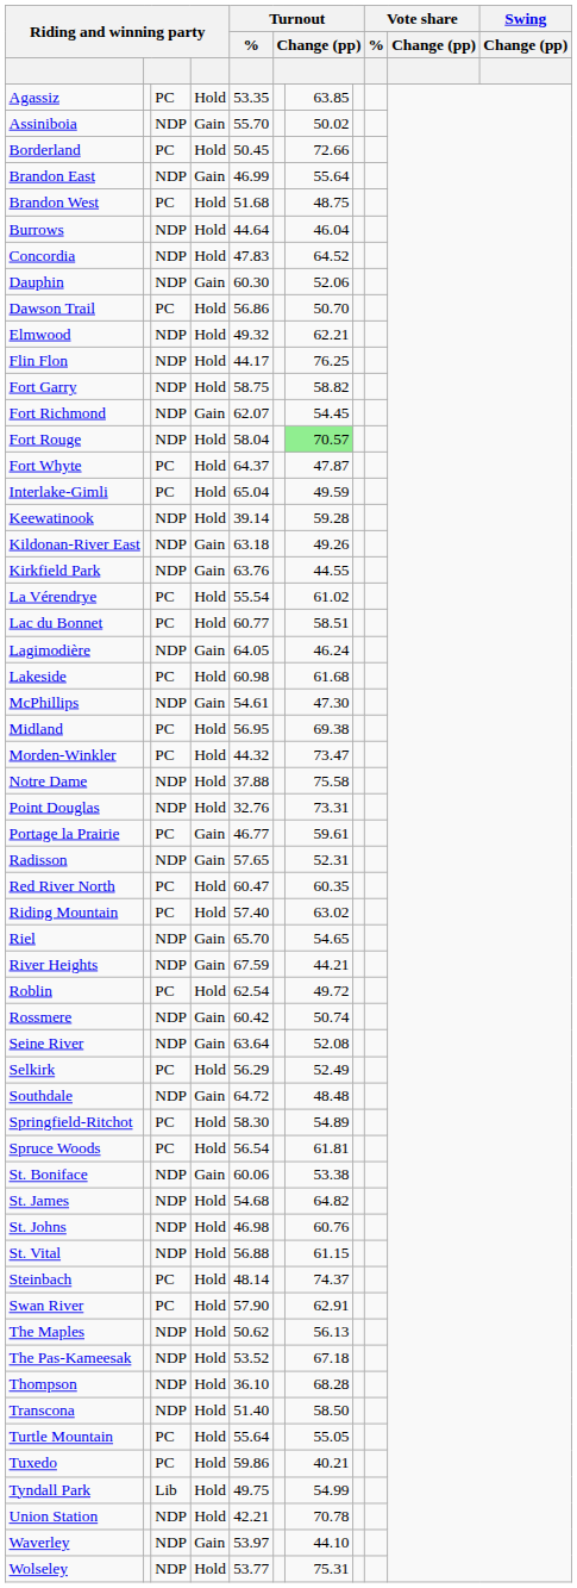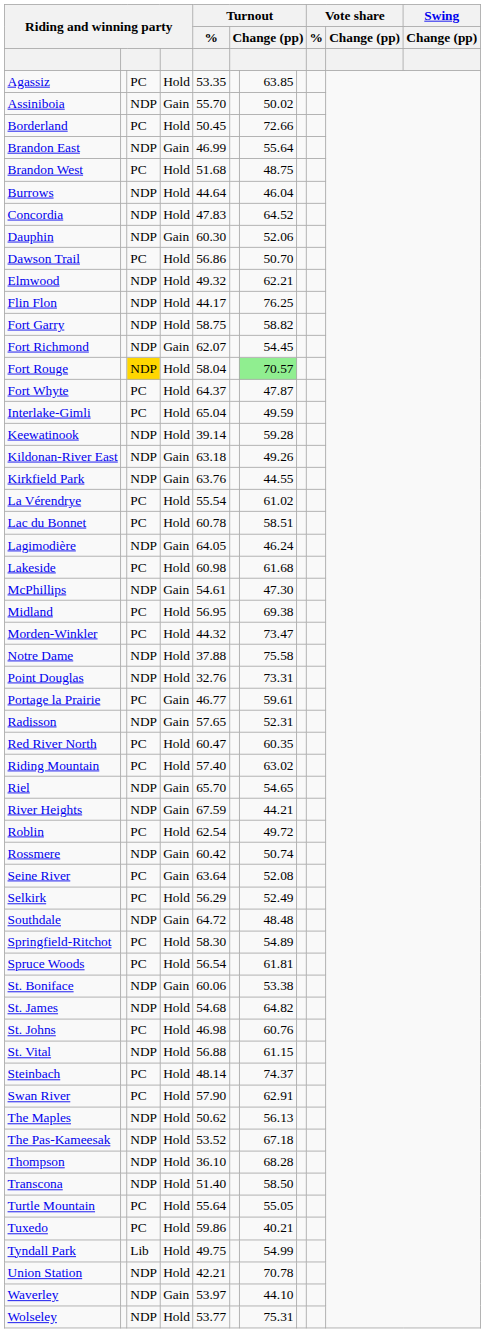 <table class="wikitable sortable" style="text-align:right; font-size:95%">
 <tr>
 <th rowspan="2" colspan="4">Riding and winning party</th>
 <th colspan="4">Turnout</th>
 <th colspan="4">Vote share</th>
 <th colspan="3"><a href='#'>Swing</a></th>
 </tr>
 <tr>
 <th>%</th>
 <th colspan="3">Change (pp)</th>
 <th>%</th>
 <th colspan="3">Change (pp)</th>
 <th colspan="3">Change (pp)</th>
 </tr>
 <tr>
 <th> </th>
 <th colspan="2"></th>
 <th></th>
 <th></th>
 <th colspan="3"></th>
 <th></th>
 <th colspan="3"></th>
 <th colspan="3"></th>
 </tr>
 <tr>
 <td style="text-align:left;"><a href='#'>Agassiz</a></td>
 <td></td>
 <td style="text-align:left;">PC</td>
 <td style="text-align:left;">Hold</td>
 <td>53.35</td>
 <td></td>
 <td>63.85</td>
 <td></td>
 <td></td>
 </tr>
 <tr>
 <td style="text-align:left;"><a href='#'>Assiniboia</a></td>
 <td></td>
 <td style="text-align:left;">NDP</td>
 <td style="text-align:left;">Gain</td>
 <td>55.70</td>
 <td></td>
 <td>50.02</td>
 <td></td>
 <td></td>
 </tr>
 <tr>
 <td style="text-align:left;"><a href='#'>Borderland</a></td>
 <td></td>
 <td style="text-align:left;">PC</td>
 <td style="text-align:left;">Hold</td>
 <td>50.45</td>
 <td></td>
 <td>72.66</td>
 <td></td>
 <td></td>
 </tr>
 <tr>
 <td style="text-align:left;"><a href='#'>Brandon East</a></td>
 <td></td>
 <td style="text-align:left;">NDP</td>
 <td style="text-align:left;">Gain</td>
 <td>46.99</td>
 <td></td>
 <td>55.64</td>
 <td></td>
 <td></td>
 </tr>
 <tr>
 <td style="text-align:left;"><a href='#'>Brandon West</a></td>
 <td></td>
 <td style="text-align:left;">PC</td>
 <td style="text-align:left;">Hold</td>
 <td>51.68</td>
 <td></td>
 <td>48.75</td>
 <td></td>
 <td></td>
 </tr>
 <tr>
 <td style="text-align:left;"><a href='#'>Burrows</a></td>
 <td></td>
 <td style="text-align:left;">NDP</td>
 <td style="text-align:left;">Hold</td>
 <td>44.64</td>
 <td></td>
 <td>46.04</td>
 <td></td>
 <td></td>
 </tr>
 <tr>
 <td style="text-align:left;"><a href='#'>Concordia</a></td>
 <td></td>
 <td style="text-align:left;">NDP</td>
 <td style="text-align:left;">Hold</td>
 <td>47.83</td>
 <td></td>
 <td>64.52</td>
 <td></td>
 <td></td>
 </tr>
 <tr>
 <td style="text-align:left;"><a href='#'>Dauphin</a></td>
 <td></td>
 <td style="text-align:left;">NDP</td>
 <td style="text-align:left;">Gain</td>
 <td>60.30</td>
 <td></td>
 <td>52.06</td>
 <td></td>
 <td></td>
 </tr>
 <tr>
 <td style="text-align:left;"><a href='#'>Dawson Trail</a></td>
 <td></td>
 <td style="text-align:left;">PC</td>
 <td style="text-align:left;">Hold</td>
 <td>56.86</td>
 <td></td>
 <td>50.70</td>
 <td></td>
 <td></td>
 </tr>
 <tr>
 <td style="text-align:left;"><a href='#'>Elmwood</a></td>
 <td></td>
 <td style="text-align:left;">NDP</td>
 <td style="text-align:left;">Hold</td>
 <td>49.32</td>
 <td></td>
 <td>62.21</td>
 <td></td>
 <td></td>
 </tr>
 <tr>
 <td style="text-align:left;"><a href='#'>Flin Flon</a></td>
 <td></td>
 <td style="text-align:left;">NDP</td>
 <td style="text-align:left;">Hold</td>
 <td>44.17</td>
 <td></td>
 <td>76.25</td>
 <td></td>
 <td></td>
 </tr>
 <tr>
 <td style="text-align:left;"><a href='#'>Fort Garry</a></td>
 <td></td>
 <td style="text-align:left;">NDP</td>
 <td style="text-align:left;">Hold</td>
 <td>58.75</td>
 <td></td>
 <td>58.82</td>
 <td></td>
 <td></td>
 </tr>
 <tr>
 <td style="text-align:left;"><a href='#'>Fort Richmond</a></td>
 <td></td>
 <td style="text-align:left;">NDP</td>
 <td style="text-align:left;">Gain</td>
 <td>62.07</td>
 <td></td>
 <td>54.45</td>
 <td></td>
 <td></td>
 </tr>
 <tr>
 <td style="text-align:left;"><a href='#'>Fort Rouge</a></td>
 <td></td>
-<td style="text-align:left;">NDP</td>
+<td style="background: gold; text-align:left;">NDP</td>
 <td style="text-align:left;">Hold</td>
 <td>58.04</td>
 <td></td>
 <td style="background: lightgreen;">70.57</td>
 <td></td>
 <td></td>
 </tr>
 <tr>
 <td style="text-align:left;"><a href='#'>Fort Whyte</a></td>
 <td></td>
 <td style="text-align:left;">PC</td>
 <td style="text-align:left;">Hold</td>
 <td>64.37</td>
 <td></td>
 <td>47.87</td>
 <td></td>
 <td></td>
 </tr>
 <tr>
 <td style="text-align:left;"><a href='#'>Interlake-Gimli</a></td>
 <td></td>
 <td style="text-align:left;">PC</td>
 <td style="text-align:left;">Hold</td>
 <td>65.04</td>
 <td></td>
 <td>49.59</td>
 <td></td>
 <td></td>
 </tr>
 <tr>
 <td style="text-align:left;"><a href='#'>Keewatinook</a></td>
 <td></td>
 <td style="text-align:left;">NDP</td>
 <td style="text-align:left;">Hold</td>
 <td>39.14</td>
 <td></td>
 <td>59.28</td>
 <td></td>
 <td></td>
 </tr>
 <tr>
 <td style="text-align:left;"><a href='#'>Kildonan-River East</a></td>
 <td></td>
 <td style="text-align:left;">NDP</td>
 <td style="text-align:left;">Gain</td>
 <td>63.18</td>
 <td></td>
 <td>49.26</td>
 <td></td>
 <td></td>
 </tr>
 <tr>
 <td style="text-align:left;"><a href='#'>Kirkfield Park</a></td>
 <td></td>
 <td style="text-align:left;">NDP</td>
 <td style="text-align:left;">Gain</td>
 <td>63.76</td>
 <td></td>
 <td>44.55</td>
 <td></td>
 <td></td>
 </tr>
 <tr>
 <td style="text-align:left;"><a href='#'>La Vérendrye</a></td>
 <td></td>
 <td style="text-align:left;">PC</td>
 <td style="text-align:left;">Hold</td>
 <td>55.54</td>
 <td></td>
 <td>61.02</td>
 <td></td>
 <td></td>
 </tr>
 <tr>
 <td style="text-align:left;"><a href='#'>Lac du Bonnet</a></td>
 <td></td>
 <td style="text-align:left;">PC</td>
 <td style="text-align:left;">Hold</td>
-<td>60.77</td>
+<td>60.78</td>
 <td></td>
 <td>58.51</td>
 <td></td>
 <td></td>
 </tr>
 <tr>
 <td style="text-align:left;"><a href='#'>Lagimodière</a></td>
 <td></td>
 <td style="text-align:left;">NDP</td>
 <td style="text-align:left;">Gain</td>
 <td>64.05</td>
 <td></td>
 <td>46.24</td>
 <td></td>
 <td></td>
 </tr>
 <tr>
 <td style="text-align:left;"><a href='#'>Lakeside</a></td>
 <td></td>
 <td style="text-align:left;">PC</td>
 <td style="text-align:left;">Hold</td>
 <td>60.98</td>
 <td></td>
 <td>61.68</td>
 <td></td>
 <td></td>
 </tr>
 <tr>
 <td style="text-align:left;"><a href='#'>McPhillips</a></td>
 <td></td>
 <td style="text-align:left;">NDP</td>
 <td style="text-align:left;">Gain</td>
 <td>54.61</td>
 <td></td>
 <td>47.30</td>
 <td></td>
 <td></td>
 </tr>
 <tr>
 <td style="text-align:left;"><a href='#'>Midland</a></td>
 <td></td>
 <td style="text-align:left;">PC</td>
 <td style="text-align:left;">Hold</td>
 <td>56.95</td>
 <td></td>
 <td>69.38</td>
 <td></td>
 <td></td>
 </tr>
 <tr>
 <td style="text-align:left;"><a href='#'>Morden-Winkler</a></td>
 <td></td>
 <td style="text-align:left;">PC</td>
 <td style="text-align:left;">Hold</td>
 <td>44.32</td>
 <td></td>
 <td>73.47</td>
 <td></td>
 <td></td>
 </tr>
 <tr>
 <td style="text-align:left;"><a href='#'>Notre Dame</a></td>
 <td></td>
 <td style="text-align:left;">NDP</td>
 <td style="text-align:left;">Hold</td>
 <td>37.88</td>
 <td></td>
 <td>75.58</td>
 <td></td>
 <td></td>
 </tr>
 <tr>
 <td style="text-align:left;"><a href='#'>Point Douglas</a></td>
 <td></td>
 <td style="text-align:left;">NDP</td>
 <td style="text-align:left;">Hold</td>
 <td>32.76</td>
 <td></td>
 <td>73.31</td>
 <td></td>
 <td></td>
 </tr>
 <tr>
 <td style="text-align:left;"><a href='#'>Portage la Prairie</a></td>
 <td></td>
 <td style="text-align:left;">PC</td>
 <td style="text-align:left;">Gain</td>
 <td>46.77</td>
 <td></td>
 <td>59.61</td>
 <td></td>
 <td></td>
 </tr>
 <tr>
 <td style="text-align:left;"><a href='#'>Radisson</a></td>
 <td></td>
 <td style="text-align:left;">NDP</td>
 <td style="text-align:left;">Gain</td>
 <td>57.65</td>
 <td></td>
 <td>52.31</td>
 <td></td>
 <td></td>
 </tr>
 <tr>
 <td style="text-align:left;"><a href='#'>Red River North</a></td>
 <td></td>
 <td style="text-align:left;">PC</td>
 <td style="text-align:left;">Hold</td>
 <td>60.47</td>
 <td></td>
 <td>60.35</td>
 <td></td>
 <td></td>
 </tr>
 <tr>
 <td style="text-align:left;"><a href='#'>Riding Mountain</a></td>
 <td></td>
 <td style="text-align:left;">PC</td>
 <td style="text-align:left;">Hold</td>
 <td>57.40</td>
 <td></td>
 <td>63.02</td>
 <td></td>
 <td></td>
 </tr>
 <tr>
 <td style="text-align:left;"><a href='#'>Riel</a></td>
 <td></td>
 <td style="text-align:left;">NDP</td>
 <td style="text-align:left;">Gain</td>
 <td>65.70</td>
 <td></td>
 <td>54.65</td>
 <td></td>
 <td></td>
 </tr>
 <tr>
 <td style="text-align:left;"><a href='#'>River Heights</a></td>
 <td></td>
 <td style="text-align:left;">NDP</td>
 <td style="text-align:left;">Gain</td>
 <td>67.59</td>
 <td></td>
 <td>44.21</td>
 <td></td>
 <td></td>
 </tr>
 <tr>
 <td style="text-align:left;"><a href='#'>Roblin</a></td>
 <td></td>
 <td style="text-align:left;">PC</td>
 <td style="text-align:left;">Hold</td>
 <td>62.54</td>
 <td></td>
 <td>49.72</td>
 <td></td>
 <td></td>
 </tr>
 <tr>
 <td style="text-align:left;"><a href='#'>Rossmere</a></td>
 <td></td>
 <td style="text-align:left;">NDP</td>
 <td style="text-align:left;">Gain</td>
 <td>60.42</td>
 <td></td>
 <td>50.74</td>
 <td></td>
 <td></td>
 </tr>
 <tr>
 <td style="text-align:left;"><a href='#'>Seine River</a></td>
 <td></td>
-<td style="text-align:left;">NDP</td>
+<td style="text-align:left;">PC</td>
 <td style="text-align:left;">Gain</td>
 <td>63.64</td>
 <td></td>
 <td>52.08</td>
 <td></td>
 <td></td>
 </tr>
 <tr>
 <td style="text-align:left;"><a href='#'>Selkirk</a></td>
 <td></td>
 <td style="text-align:left;">PC</td>
 <td style="text-align:left;">Hold</td>
 <td>56.29</td>
 <td></td>
 <td>52.49</td>
 <td></td>
 <td></td>
 </tr>
 <tr>
 <td style="text-align:left;"><a href='#'>Southdale</a></td>
 <td></td>
 <td style="text-align:left;">NDP</td>
 <td style="text-align:left;">Gain</td>
 <td>64.72</td>
 <td></td>
 <td>48.48</td>
 <td></td>
 <td></td>
 </tr>
 <tr>
 <td style="text-align:left;"><a href='#'>Springfield-Ritchot</a></td>
 <td></td>
 <td style="text-align:left;">PC</td>
 <td style="text-align:left;">Hold</td>
 <td>58.30</td>
 <td></td>
 <td>54.89</td>
 <td></td>
 <td></td>
 </tr>
 <tr>
 <td style="text-align:left;"><a href='#'>Spruce Woods</a></td>
 <td></td>
 <td style="text-align:left;">PC</td>
 <td style="text-align:left;">Hold</td>
 <td>56.54</td>
 <td></td>
 <td>61.81</td>
 <td></td>
 <td></td>
 </tr>
 <tr>
 <td style="text-align:left;"><a href='#'>St. Boniface</a></td>
 <td></td>
 <td style="text-align:left;">NDP</td>
 <td style="text-align:left;">Gain</td>
 <td>60.06</td>
 <td></td>
 <td>53.38</td>
 <td></td>
 <td></td>
 </tr>
 <tr>
 <td style="text-align:left;"><a href='#'>St. James</a></td>
 <td></td>
 <td style="text-align:left;">NDP</td>
 <td style="text-align:left;">Hold</td>
 <td>54.68</td>
 <td></td>
 <td>64.82</td>
 <td></td>
 <td></td>
 </tr>
 <tr>
 <td style="text-align:left;"><a href='#'>St. Johns</a></td>
 <td></td>
-<td style="text-align:left;">NDP</td>
+<td style="text-align:left;">PC</td>
 <td style="text-align:left;">Hold</td>
 <td>46.98</td>
 <td></td>
 <td>60.76</td>
 <td></td>
 <td></td>
 </tr>
 <tr>
 <td style="text-align:left;"><a href='#'>St. Vital</a></td>
 <td></td>
 <td style="text-align:left;">NDP</td>
 <td style="text-align:left;">Hold</td>
 <td>56.88</td>
 <td></td>
 <td>61.15</td>
 <td></td>
 <td></td>
 </tr>
 <tr>
 <td style="text-align:left;"><a href='#'>Steinbach</a></td>
 <td></td>
 <td style="text-align:left;">PC</td>
 <td style="text-align:left;">Hold</td>
 <td>48.14</td>
 <td></td>
 <td>74.37</td>
 <td></td>
 <td></td>
 </tr>
 <tr>
 <td style="text-align:left;"><a href='#'>Swan River</a></td>
 <td></td>
 <td style="text-align:left;">PC</td>
 <td style="text-align:left;">Hold</td>
 <td>57.90</td>
 <td></td>
 <td>62.91</td>
 <td></td>
 <td></td>
 </tr>
 <tr>
 <td style="text-align:left;"><a href='#'>The Maples</a></td>
 <td></td>
 <td style="text-align:left;">NDP</td>
 <td style="text-align:left;">Hold</td>
 <td>50.62</td>
 <td></td>
 <td>56.13</td>
 <td></td>
 <td></td>
 </tr>
 <tr>
 <td style="text-align:left;"><a href='#'>The Pas-Kameesak</a></td>
 <td></td>
 <td style="text-align:left;">NDP</td>
 <td style="text-align:left;">Hold</td>
 <td>53.52</td>
 <td></td>
 <td>67.18</td>
 <td></td>
 <td></td>
 </tr>
 <tr>
 <td style="text-align:left;"><a href='#'>Thompson</a></td>
 <td></td>
 <td style="text-align:left;">NDP</td>
 <td style="text-align:left;">Hold</td>
 <td>36.10</td>
 <td></td>
 <td>68.28</td>
 <td></td>
 <td></td>
 </tr>
 <tr>
 <td style="text-align:left;"><a href='#'>Transcona</a></td>
 <td></td>
 <td style="text-align:left;">NDP</td>
 <td style="text-align:left;">Hold</td>
 <td>51.40</td>
 <td></td>
 <td>58.50</td>
 <td></td>
 <td></td>
 </tr>
 <tr>
 <td style="text-align:left;"><a href='#'>Turtle Mountain</a></td>
 <td></td>
 <td style="text-align:left;">PC</td>
 <td style="text-align:left;">Hold</td>
 <td>55.64</td>
 <td></td>
 <td>55.05</td>
 <td></td>
 <td></td>
 </tr>
 <tr>
 <td style="text-align:left;"><a href='#'>Tuxedo</a></td>
 <td></td>
 <td style="text-align:left;">PC</td>
 <td style="text-align:left;">Hold</td>
 <td>59.86</td>
 <td></td>
 <td>40.21</td>
 <td></td>
 <td></td>
 </tr>
 <tr>
 <td style="text-align:left;"><a href='#'>Tyndall Park</a></td>
 <td></td>
 <td style="text-align:left;">Lib</td>
 <td style="text-align:left;">Hold</td>
 <td>49.75</td>
 <td></td>
 <td>54.99</td>
 <td></td>
 <td></td>
 </tr>
 <tr>
 <td style="text-align:left;"><a href='#'>Union Station</a></td>
 <td></td>
 <td style="text-align:left;">NDP</td>
 <td style="text-align:left;">Hold</td>
 <td>42.21</td>
 <td></td>
 <td>70.78</td>
 <td></td>
 <td></td>
 </tr>
 <tr>
 <td style="text-align:left;"><a href='#'>Waverley</a></td>
 <td></td>
 <td style="text-align:left;">NDP</td>
 <td style="text-align:left;">Gain</td>
 <td>53.97</td>
 <td></td>
 <td>44.10</td>
 <td></td>
 <td></td>
 </tr>
 <tr>
 <td style="text-align:left;"><a href='#'>Wolseley</a></td>
 <td></td>
 <td style="text-align:left;">NDP</td>
 <td style="text-align:left;">Hold</td>
 <td>53.77</td>
 <td></td>
 <td>75.31</td>
 <td></td>
 <td></td>
 </tr>
 </table>
